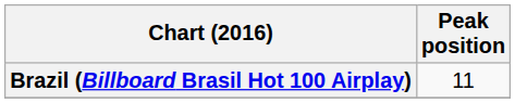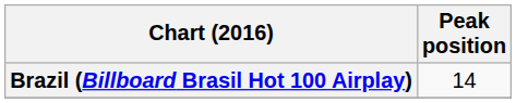 <table class="wikitable sortable plainrowheaders" style="text-align:center">
 <tr>
 <th scope="col">Chart (2016)</th>
 <th scope="col">Peak<br>position</th>
 </tr>
 <tr>
 <th scope="row">Brazil (<a href='#'><em>Billboard</em> Brasil Hot 100 Airplay</a>)</th>
-<td>11</td>
+<td>14</td>
 </tr>
 <tr>
 </tr>
 </table>
